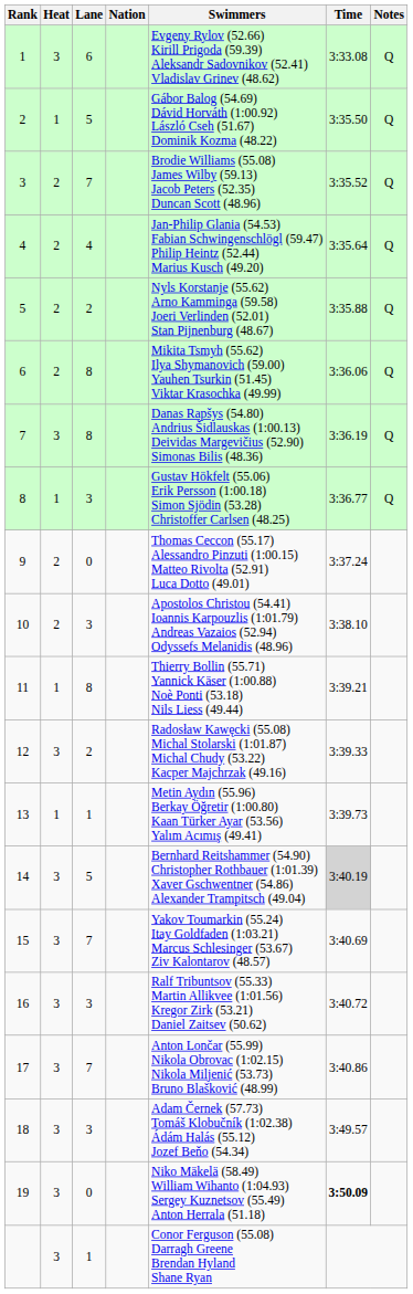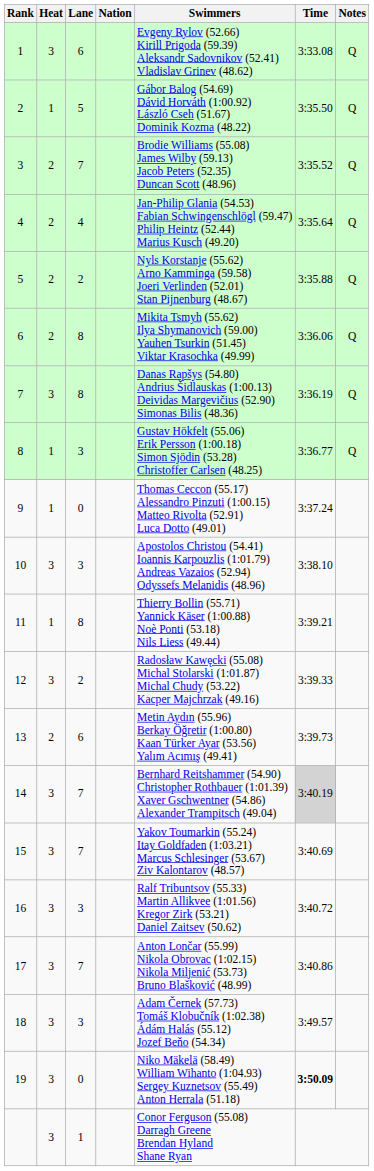 <table class="wikitable sortable" style="text-align:center">
 <tr>
 <th>Rank</th>
 <th>Heat</th>
 <th>Lane</th>
 <th>Nation</th>
 <th>Swimmers</th>
 <th>Time</th>
 <th>Notes</th>
 </tr>
 <tr bgcolor=ccffcc>
 <td>1</td>
 <td>3</td>
 <td>6</td>
 <td align=left></td>
 <td align=left><a href='#'>Evgeny Rylov</a> (52.66)<br><a href='#'>Kirill Prigoda</a> (59.39)<br><a href='#'>Aleksandr Sadovnikov</a> (52.41)<br><a href='#'>Vladislav Grinev</a> (48.62)</td>
 <td>3:33.08</td>
 <td>Q</td>
 </tr>
 <tr bgcolor=ccffcc>
 <td>2</td>
 <td>1</td>
 <td>5</td>
 <td align=left></td>
 <td align=left><a href='#'>Gábor Balog</a> (54.69)<br><a href='#'>Dávid Horváth</a> (1:00.92)<br><a href='#'>László Cseh</a> (51.67)<br><a href='#'>Dominik Kozma</a> (48.22)</td>
 <td>3:35.50</td>
 <td>Q</td>
 </tr>
 <tr bgcolor=ccffcc>
 <td>3</td>
 <td>2</td>
 <td>7</td>
 <td align=left></td>
 <td align=left><a href='#'>Brodie Williams</a> (55.08)<br><a href='#'>James Wilby</a> (59.13)<br><a href='#'>Jacob Peters</a> (52.35)<br><a href='#'>Duncan Scott</a> (48.96)</td>
 <td>3:35.52</td>
 <td>Q</td>
 </tr>
 <tr bgcolor=ccffcc>
 <td>4</td>
 <td>2</td>
 <td>4</td>
 <td align=left></td>
 <td align=left><a href='#'>Jan-Philip Glania</a> (54.53)<br><a href='#'>Fabian Schwingenschlögl</a> (59.47)<br><a href='#'>Philip Heintz</a> (52.44)<br><a href='#'>Marius Kusch</a> (49.20)</td>
 <td>3:35.64</td>
 <td>Q</td>
 </tr>
 <tr bgcolor=ccffcc>
 <td>5</td>
 <td>2</td>
 <td>2</td>
 <td align=left></td>
 <td align=left><a href='#'>Nyls Korstanje</a> (55.62)<br><a href='#'>Arno Kamminga</a> (59.58)<br><a href='#'>Joeri Verlinden</a> (52.01)<br><a href='#'>Stan Pijnenburg</a> (48.67)</td>
 <td>3:35.88</td>
 <td>Q</td>
 </tr>
 <tr bgcolor=ccffcc>
 <td>6</td>
 <td>2</td>
 <td>8</td>
 <td align=left></td>
 <td align=left><a href='#'>Mikita Tsmyh</a> (55.62)<br><a href='#'>Ilya Shymanovich</a> (59.00)<br><a href='#'>Yauhen Tsurkin</a> (51.45)<br><a href='#'>Viktar Krasochka</a> (49.99)</td>
 <td>3:36.06</td>
 <td>Q</td>
 </tr>
 <tr bgcolor=ccffcc>
 <td>7</td>
 <td>3</td>
 <td>8</td>
 <td align=left></td>
 <td align=left><a href='#'>Danas Rapšys</a> (54.80)<br><a href='#'>Andrius Šidlauskas</a> (1:00.13)<br><a href='#'>Deividas Margevičius</a> (52.90)<br><a href='#'>Simonas Bilis</a> (48.36)</td>
 <td>3:36.19</td>
 <td>Q</td>
 </tr>
 <tr bgcolor=ccffcc>
 <td>8</td>
 <td>1</td>
 <td>3</td>
 <td align=left></td>
 <td align=left><a href='#'>Gustav Hökfelt</a> (55.06)<br><a href='#'>Erik Persson</a> (1:00.18)<br><a href='#'>Simon Sjödin</a> (53.28)<br><a href='#'>Christoffer Carlsen</a> (48.25)</td>
 <td>3:36.77</td>
 <td>Q</td>
 </tr>
 <tr>
 <td>9</td>
-<td>2</td>
+<td>1</td>
 <td>0</td>
 <td align=left></td>
 <td align=left><a href='#'>Thomas Ceccon</a> (55.17)<br><a href='#'>Alessandro Pinzuti</a> (1:00.15)<br><a href='#'>Matteo Rivolta</a> (52.91)<br><a href='#'>Luca Dotto</a> (49.01)</td>
 <td>3:37.24</td>
 <td></td>
 </tr>
 <tr>
 <td>10</td>
-<td>2</td>
+<td>3</td>
 <td>3</td>
 <td align=left></td>
 <td align=left><a href='#'>Apostolos Christou</a> (54.41)<br><a href='#'>Ioannis Karpouzlis</a> (1:01.79)<br><a href='#'>Andreas Vazaios</a> (52.94)<br><a href='#'>Odyssefs Melanidis</a> (48.96)</td>
 <td>3:38.10</td>
 <td></td>
 </tr>
 <tr>
 <td>11</td>
 <td>1</td>
 <td>8</td>
 <td align=left></td>
 <td align=left><a href='#'>Thierry Bollin</a> (55.71)<br><a href='#'>Yannick Käser</a> (1:00.88)<br><a href='#'>Noè Ponti</a> (53.18)<br><a href='#'>Nils Liess</a> (49.44)</td>
 <td>3:39.21</td>
 <td></td>
 </tr>
 <tr>
 <td>12</td>
 <td>3</td>
 <td>2</td>
 <td align=left></td>
 <td align=left><a href='#'>Radosław Kawęcki</a> (55.08)<br><a href='#'>Michal Stolarski</a> (1:01.87)<br><a href='#'>Michal Chudy</a> (53.22)<br><a href='#'>Kacper Majchrzak</a> (49.16)</td>
 <td>3:39.33</td>
 <td></td>
 </tr>
 <tr>
 <td>13</td>
-<td>1</td>
-<td>1</td>
+<td>2</td>
+<td>6</td>
 <td align=left></td>
 <td align=left><a href='#'>Metin Aydın</a> (55.96)<br><a href='#'>Berkay Öğretir</a> (1:00.80)<br><a href='#'>Kaan Türker Ayar</a> (53.56)<br><a href='#'>Yalım Acımış</a> (49.41)</td>
 <td>3:39.73</td>
 <td></td>
 </tr>
 <tr>
 <td>14</td>
 <td>3</td>
-<td>5</td>
+<td>7</td>
 <td align=left></td>
 <td align=left><a href='#'>Bernhard Reitshammer</a> (54.90)<br><a href='#'>Christopher Rothbauer</a> (1:01.39)<br><a href='#'>Xaver Gschwentner</a> (54.86)<br><a href='#'>Alexander Trampitsch</a> (49.04)</td>
 <td style="background: lightgrey;">3:40.19</td>
 <td></td>
 </tr>
 <tr>
 <td>15</td>
 <td>3</td>
 <td>7</td>
 <td align=left></td>
 <td align=left><a href='#'>Yakov Toumarkin</a> (55.24)<br><a href='#'>Itay Goldfaden</a> (1:03.21)<br><a href='#'>Marcus Schlesinger</a> (53.67)<br><a href='#'>Ziv Kalontarov</a> (48.57)</td>
 <td>3:40.69</td>
 <td></td>
 </tr>
 <tr>
 <td>16</td>
 <td>3</td>
 <td>3</td>
 <td align=left></td>
 <td align=left><a href='#'>Ralf Tribuntsov</a> (55.33)<br><a href='#'>Martin Allikvee</a> (1:01.56)<br><a href='#'>Kregor Zirk</a> (53.21)<br><a href='#'>Daniel Zaitsev</a> (50.62)</td>
 <td>3:40.72</td>
 <td></td>
 </tr>
 <tr>
 <td>17</td>
 <td>3</td>
 <td>7</td>
 <td align=left></td>
 <td align=left><a href='#'>Anton Lončar</a> (55.99)<br><a href='#'>Nikola Obrovac</a> (1:02.15)<br><a href='#'>Nikola Miljenić</a> (53.73)<br><a href='#'>Bruno Blašković</a> (48.99)</td>
 <td>3:40.86</td>
 <td></td>
 </tr>
 <tr>
 <td>18</td>
 <td>3</td>
 <td>3</td>
 <td align=left></td>
 <td align=left><a href='#'>Adam Černek</a> (57.73)<br><a href='#'>Tomáš Klobučník</a> (1:02.38)<br><a href='#'>Ádám Halás</a> (55.12)<br><a href='#'>Jozef Beňo</a> (54.34)</td>
 <td>3:49.57</td>
 <td></td>
 </tr>
 <tr>
 <td>19</td>
 <td>3</td>
 <td>0</td>
 <td align=left></td>
 <td align=left><a href='#'>Niko Mäkelä</a> (58.49)<br><a href='#'>William Wihanto</a> (1:04.93)<br><a href='#'>Sergey Kuznetsov</a> (55.49)<br><a href='#'>Anton Herrala</a> (51.18)</td>
 <td><strong>3:50.09</strong></td>
 <td></td>
 </tr>
 <tr>
 <td></td>
 <td>3</td>
 <td>1</td>
 <td align=left></td>
 <td align=left><a href='#'>Conor Ferguson</a> (55.08)<br><a href='#'>Darragh Greene</a><br><a href='#'>Brendan Hyland</a><br><a href='#'>Shane Ryan</a></td>
 <td colspan=2></td>
 </tr>
 </table>
